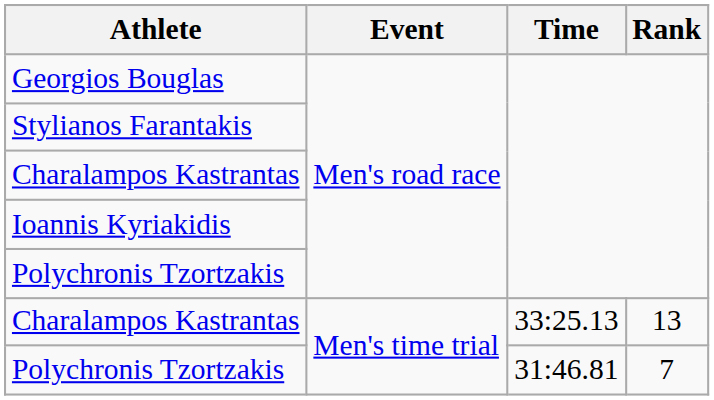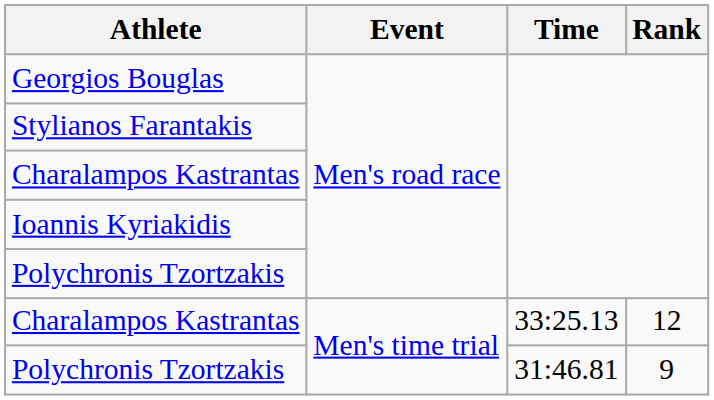 <table class=wikitable style="font-size:90%">
 <tr>
 <th>Athlete</th>
 <th>Event</th>
 <th>Time</th>
 <th>Rank</th>
 </tr>
 <tr align=center>
 <td align=left><a href='#'>Georgios Bouglas</a></td>
 <td align=left rowspan=5><a href='#'>Men's road race</a></td>
 <td rowspan=5 colspan=2></td>
 </tr>
 <tr align=center>
 <td align=left><a href='#'>Stylianos Farantakis</a></td>
 </tr>
 <tr align=center>
 <td align=left><a href='#'>Charalampos Kastrantas</a></td>
 </tr>
 <tr align=center>
 <td align=left><a href='#'>Ioannis Kyriakidis</a></td>
 </tr>
 <tr align=center>
 <td align=left><a href='#'>Polychronis Tzortzakis</a></td>
 </tr>
 <tr align=center>
 <td align=left><a href='#'>Charalampos Kastrantas</a></td>
 <td align=left rowspan=2><a href='#'>Men's time trial</a></td>
 <td>33:25.13</td>
-<td>13</td>
+<td>12</td>
 </tr>
 <tr align=center>
 <td align=left><a href='#'>Polychronis Tzortzakis</a></td>
 <td>31:46.81</td>
-<td>7</td>
+<td>9</td>
 </tr>
 </table>
